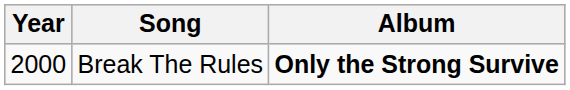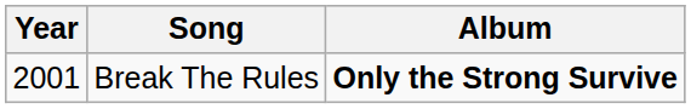 <table class="wikitable">
 <tr>
 <th>Year</th>
 <th>Song</th>
 <th>Album</th>
 </tr>
 <tr>
-<td>2000</td>
+<td>2001</td>
 <td>Break The Rules</td>
 <td><strong>Only the Strong Survive</strong></td>
 </tr>
 </table>
